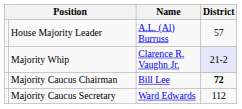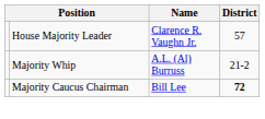 <table class="wikitable">
 <tr>
 <th colspan=2 align=center>Position</th>
 <th width="099" align=center>Name</th>
 <th align=center>District</th>
 </tr>
 <tr>
 <td></td>
 <td width="201">House Majority Leader</td>
-<td><a href='#'>A.L. (Al) Burruss</a></td>
+<td><a href='#'>Clarence R. Vaughn Jr.</a></td>
 <td align=center>57</td>
 </tr>
 <tr>
 <td></td>
 <td>Majority Whip</td>
-<td><a href='#'>Clarence R. Vaughn Jr.</a></td>
-<td align=center style="background: lavender;">21-2</td>
+<td><a href='#'>A.L. (Al) Burruss</a></td>
+<td align=center>21-2</td>
 </tr>
 <tr>
 <td></td>
 <td>Majority Caucus Chairman</td>
 <td><a href='#'>Bill Lee</a></td>
 <td align=center><strong>72</strong></td>
 </tr>
-<tr>
-<td></td>
-<td>Majority Caucus Secretary</td>
-<td><a href='#'>Ward Edwards</a></td>
-<td align=center>112</td>
-</tr>
 </table>
